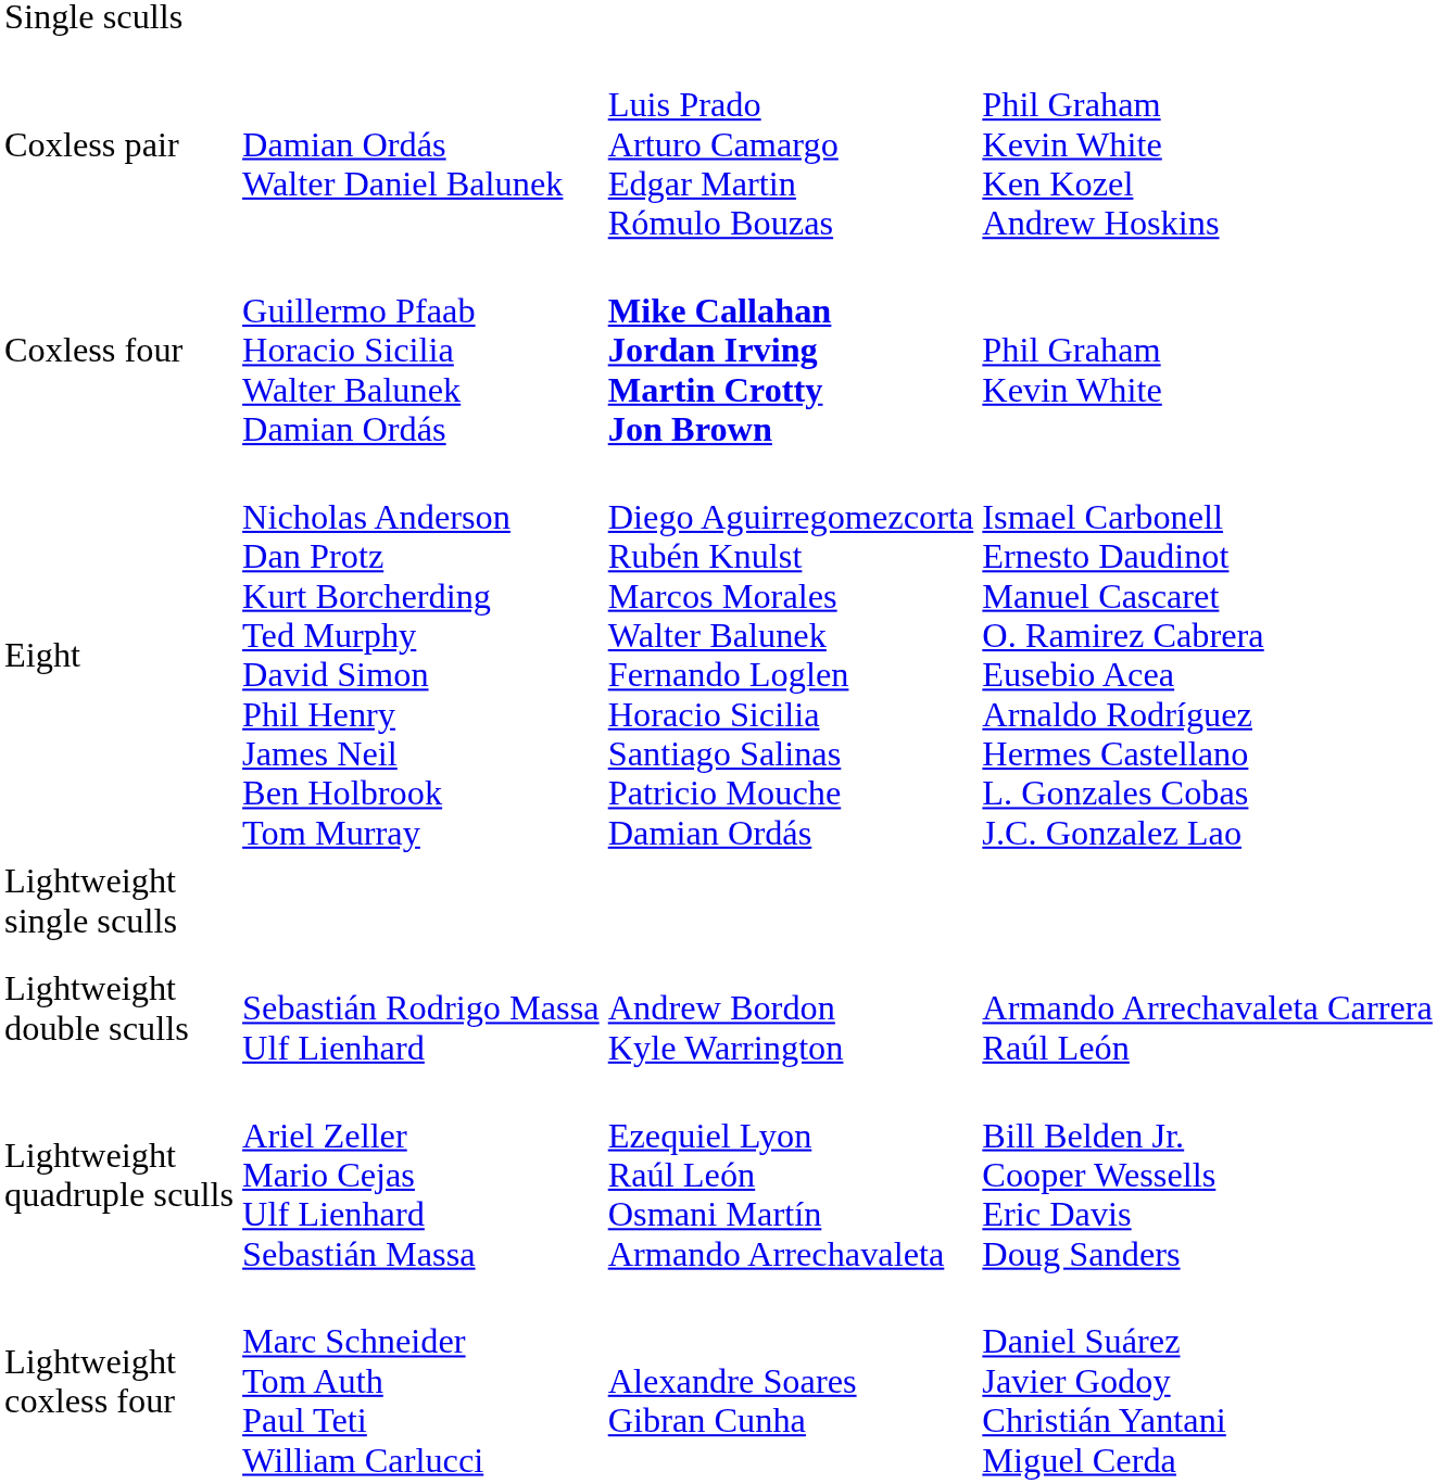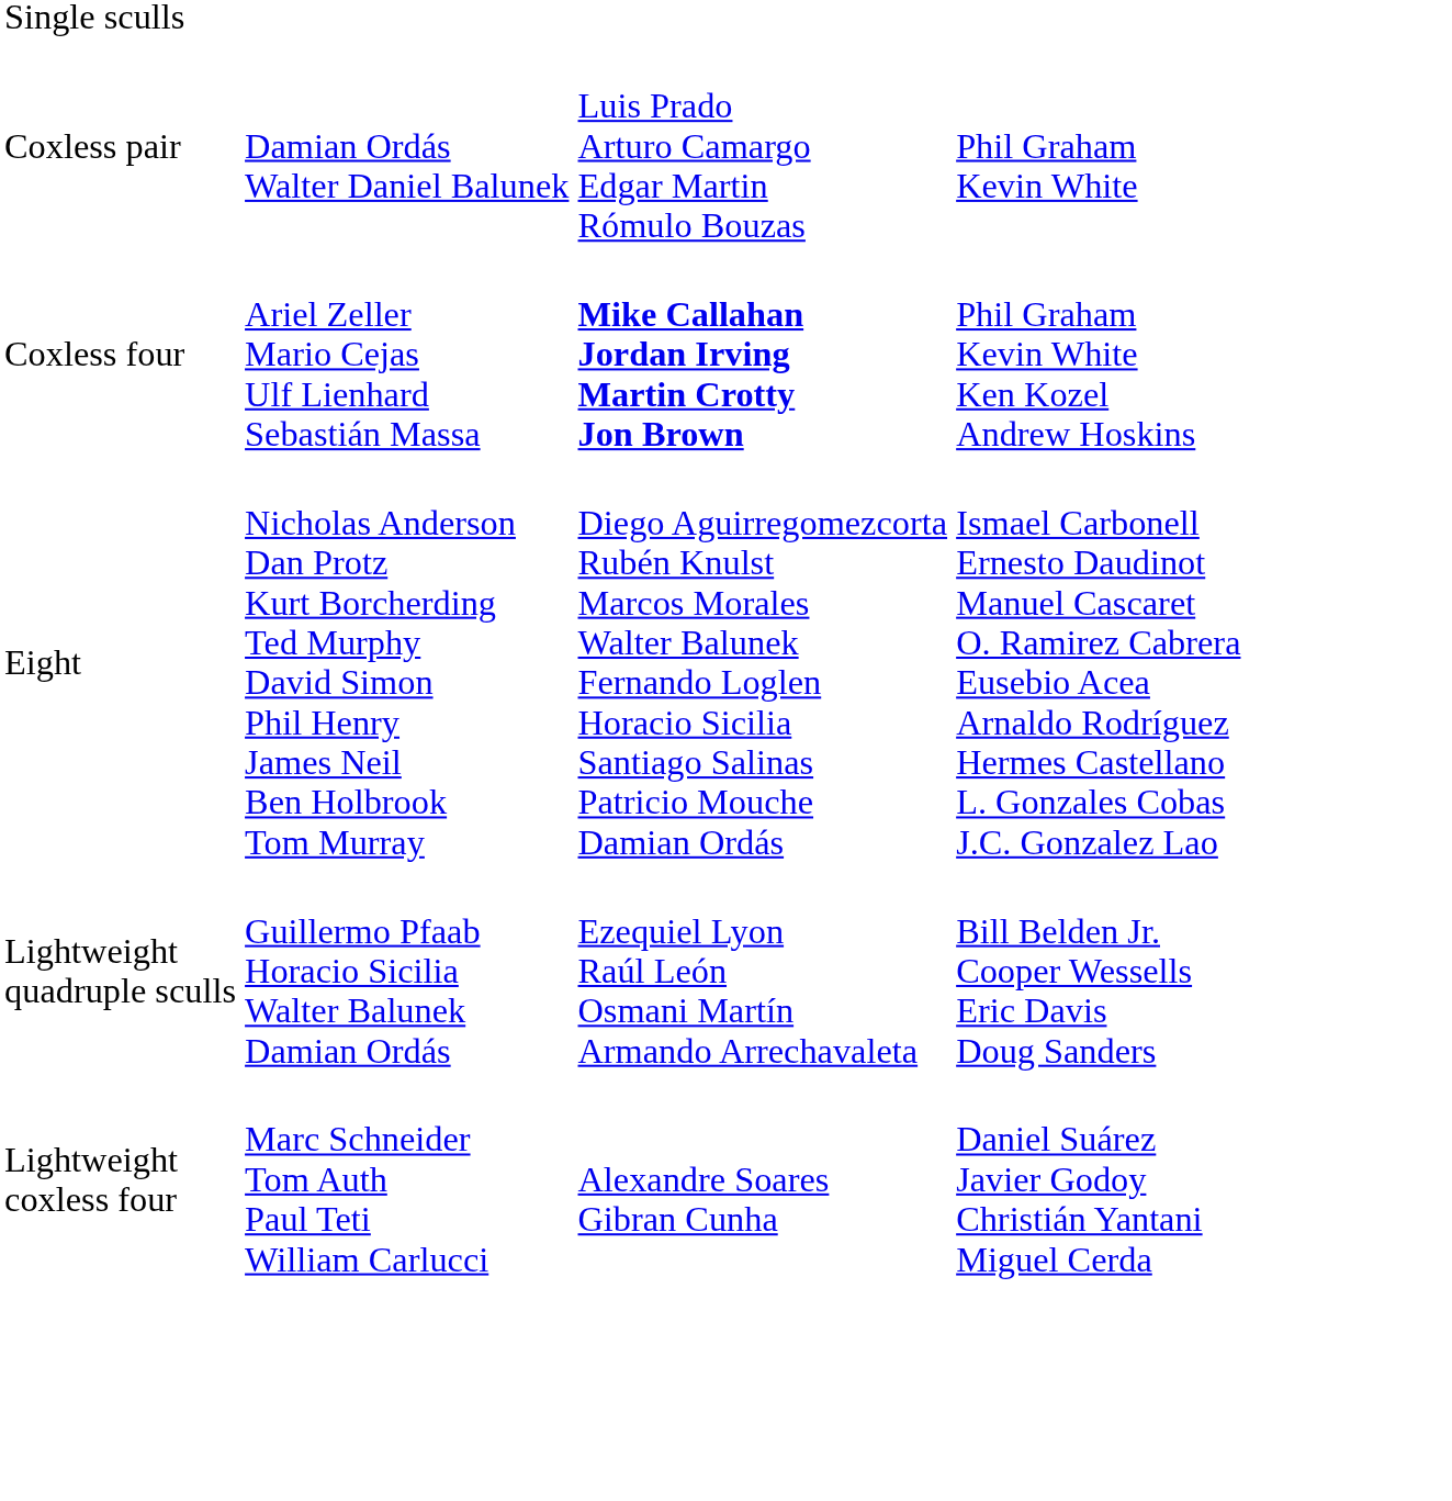 <table>
 <tr>
 <td>Single sculls<br></td>
 <td></td>
 <td></td>
 <td></td>
 </tr>
 <tr>
 <td>Coxless pair<br></td>
 <td><br><a href='#'>Damian Ordás</a> <br><a href='#'>Walter Daniel Balunek</a></td>
 <td><br><a href='#'>Luis Prado</a><br><a href='#'>Arturo Camargo</a><br><a href='#'>Edgar Martin</a><br><a href='#'>Rómulo Bouzas</a></td>
-<td><br><a href='#'>Phil Graham</a> <br><a href='#'>Kevin White</a> <br><a href='#'>Ken Kozel</a><br><a href='#'>Andrew Hoskins</a></td>
+<td><br><a href='#'>Phil Graham</a> <br><a href='#'>Kevin White</a></td>
 </tr>
 <tr>
 <td>Coxless four <br></td>
-<td><br><a href='#'>Guillermo Pfaab</a><br><a href='#'>Horacio Sicilia</a><br><a href='#'>Walter Balunek</a><br><a href='#'>Damian Ordás</a></td>
+<td><br><a href='#'>Ariel Zeller</a><br><a href='#'>Mario Cejas</a><br><a href='#'>Ulf Lienhard</a><br><a href='#'>Sebastián Massa</a></td>
 <td><strong><br><a href='#'>Mike Callahan</a><br><a href='#'>Jordan Irving</a><br><a href='#'>Martin Crotty</a><br><a href='#'>Jon Brown</a></strong></td>
-<td><br><a href='#'>Phil Graham</a> <br><a href='#'>Kevin White</a></td>
+<td><br><a href='#'>Phil Graham</a> <br><a href='#'>Kevin White</a> <br><a href='#'>Ken Kozel</a><br><a href='#'>Andrew Hoskins</a></td>
 </tr>
 <tr>
 <td>Eight <br></td>
 <td><br><a href='#'>Nicholas Anderson</a><br><a href='#'>Dan Protz</a><br><a href='#'>Kurt Borcherding</a><br><a href='#'>Ted Murphy</a><br><a href='#'>David Simon</a><br><a href='#'>Phil Henry</a><br><a href='#'>James Neil</a><br><a href='#'>Ben Holbrook</a><br><a href='#'>Tom Murray</a></td>
 <td><br><a href='#'>Diego Aguirregomezcorta</a><br><a href='#'>Rubén Knulst</a><br><a href='#'>Marcos Morales</a><br><a href='#'>Walter Balunek</a><br><a href='#'>Fernando Loglen</a><br><a href='#'>Horacio Sicilia</a><br><a href='#'>Santiago Salinas</a><br><a href='#'>Patricio Mouche</a><br><a href='#'>Damian Ordás</a></td>
 <td><br><a href='#'>Ismael Carbonell</a><br><a href='#'>Ernesto Daudinot</a><br><a href='#'>Manuel Cascaret</a><br><a href='#'>O. Ramirez Cabrera</a><br><a href='#'>Eusebio Acea</a><br><a href='#'>Arnaldo Rodríguez</a><br><a href='#'>Hermes Castellano</a><br><a href='#'>L. Gonzales Cobas</a><br><a href='#'>J.C. Gonzalez Lao</a></td>
 </tr>
 <tr>
-<td>Lightweight<br>single sculls<br></td>
-<td></td>
-<td></td>
-<td></td>
-</tr>
-<tr>
-<td>Lightweight<br>double sculls<br></td>
-<td><br><a href='#'>Sebastián Rodrigo Massa</a><br><a href='#'>Ulf Lienhard</a></td>
-<td><br><a href='#'>Andrew Bordon</a><br> <a href='#'>Kyle Warrington</a></td>
-<td><br><a href='#'>Armando Arrechavaleta Carrera</a><br> <a href='#'>Raúl León</a></td>
-</tr>
-<tr>
 <td>Lightweight<br>quadruple sculls<br></td>
-<td><br><a href='#'>Ariel Zeller</a><br><a href='#'>Mario Cejas</a><br><a href='#'>Ulf Lienhard</a><br><a href='#'>Sebastián Massa</a></td>
+<td><br><a href='#'>Guillermo Pfaab</a><br><a href='#'>Horacio Sicilia</a><br><a href='#'>Walter Balunek</a><br><a href='#'>Damian Ordás</a></td>
 <td><br><a href='#'>Ezequiel Lyon</a><br><a href='#'>Raúl León</a><br><a href='#'>Osmani Martín</a><br><a href='#'>Armando Arrechavaleta</a></td>
 <td><br><a href='#'>Bill Belden Jr.</a><br><a href='#'>Cooper Wessells</a><br><a href='#'>Eric Davis</a><br><a href='#'>Doug Sanders</a></td>
 </tr>
 <tr>
 <td>Lightweight<br>coxless four<br></td>
 <td><br><a href='#'>Marc Schneider</a><br><a href='#'>Tom Auth</a><br><a href='#'>Paul Teti</a><br><a href='#'>William Carlucci</a></td>
 <td><br><a href='#'>Alexandre Soares</a> <br><a href='#'>Gibran Cunha</a></td>
 <td><br><a href='#'>Daniel Suárez</a><br><a href='#'>Javier Godoy</a><br><a href='#'>Christián Yantani</a><br><a href='#'>Miguel Cerda</a></td>
 </tr>
 </table>
